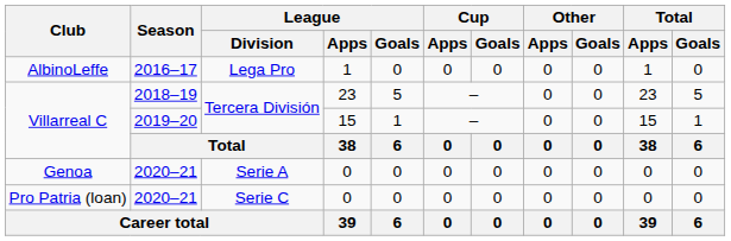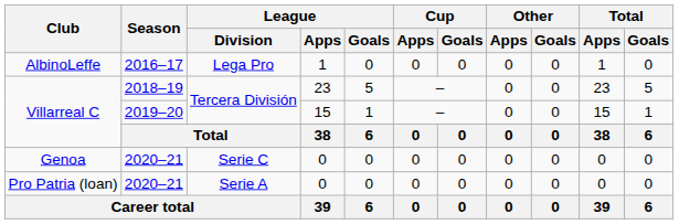 <table class="wikitable" style="text-align: center">
 <tr>
 <th rowspan="2">Club</th>
 <th rowspan="2">Season</th>
 <th colspan="3">League</th>
 <th colspan="2">Cup</th>
 <th colspan="2">Other</th>
 <th colspan="2">Total</th>
 </tr>
 <tr>
 <th>Division</th>
 <th>Apps</th>
 <th>Goals</th>
 <th>Apps</th>
 <th>Goals</th>
 <th>Apps</th>
 <th>Goals</th>
 <th>Apps</th>
 <th>Goals</th>
 </tr>
 <tr>
 <td><a href='#'>AlbinoLeffe</a></td>
 <td><a href='#'>2016–17</a></td>
 <td><a href='#'>Lega Pro</a></td>
 <td>1</td>
 <td>0</td>
 <td>0</td>
 <td>0</td>
 <td>0</td>
 <td>0</td>
 <td>1</td>
 <td>0</td>
 </tr>
 <tr>
 <td rowspan="3"><a href='#'>Villarreal C</a></td>
 <td><a href='#'>2018–19</a></td>
 <td rowspan="2"><a href='#'>Tercera División</a></td>
 <td>23</td>
 <td>5</td>
 <td colspan="2">–</td>
 <td>0</td>
 <td>0</td>
 <td>23</td>
 <td>5</td>
 </tr>
 <tr>
 <td><a href='#'>2019–20</a></td>
 <td>15</td>
 <td>1</td>
 <td colspan="2">–</td>
 <td>0</td>
 <td>0</td>
 <td>15</td>
 <td>1</td>
 </tr>
 <tr>
 <th colspan="2">Total</th>
 <th>38</th>
 <th>6</th>
 <th>0</th>
 <th>0</th>
 <th>0</th>
 <th>0</th>
 <th>38</th>
 <th>6</th>
 </tr>
 <tr>
 <td><a href='#'>Genoa</a></td>
 <td><a href='#'>2020–21</a></td>
-<td><a href='#'>Serie A</a></td>
+<td><a href='#'>Serie C</a></td>
 <td>0</td>
 <td>0</td>
 <td>0</td>
 <td>0</td>
 <td>0</td>
 <td>0</td>
 <td>0</td>
 <td>0</td>
 </tr>
 <tr>
 <td><a href='#'>Pro Patria</a> (loan)</td>
 <td><a href='#'>2020–21</a></td>
-<td><a href='#'>Serie C</a></td>
+<td><a href='#'>Serie A</a></td>
 <td>0</td>
 <td>0</td>
 <td>0</td>
 <td>0</td>
 <td>0</td>
 <td>0</td>
 <td>0</td>
 <td>0</td>
 </tr>
 <tr>
 <th colspan="3">Career total</th>
 <th>39</th>
 <th>6</th>
 <th>0</th>
 <th>0</th>
 <th>0</th>
 <th>0</th>
 <th>39</th>
 <th>6</th>
 </tr>
 </table>
